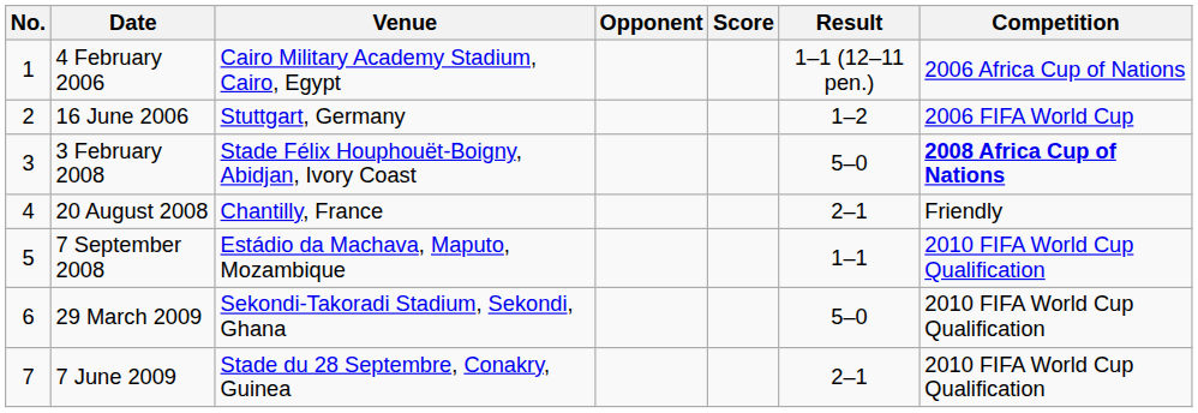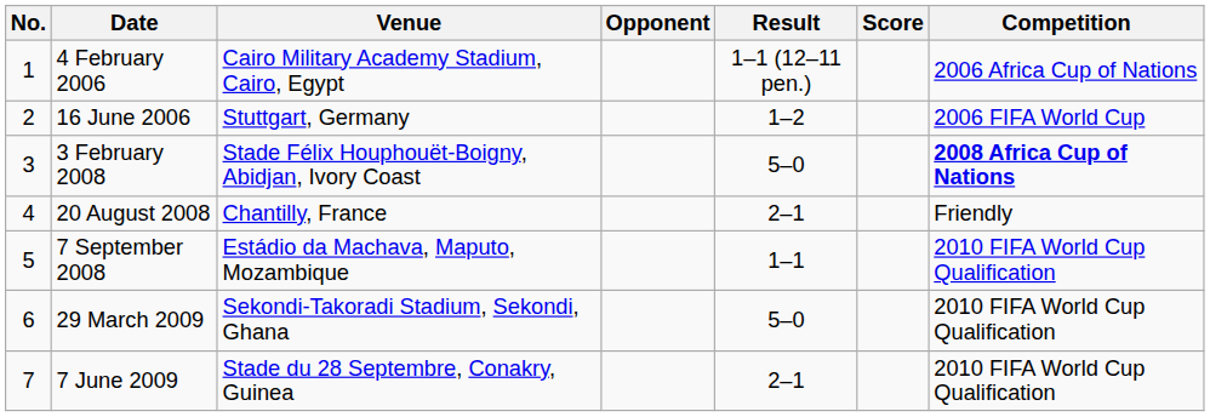 <table class="wikitable sortable">
 <tr>
 <th scope="col">No.</th>
 <th scope="col">Date</th>
 <th scope="col">Venue</th>
 <th scope="col">Opponent</th>
+<th scope="col">Result</th>
 <th scope="col">Score</th>
-<th scope="col">Result</th>
 <th scope="col">Competition</th>
 </tr>
 <tr>
 <td align="center">1</td>
 <td>4 February 2006</td>
 <td><a href='#'>Cairo Military Academy Stadium</a>, <a href='#'>Cairo</a>, Egypt</td>
 <td></td>
+<td align="center">1–1 (12–11 pen.)</td>
 <td></td>
-<td align="center">1–1 (12–11 pen.)</td>
 <td><a href='#'>2006 Africa Cup of Nations</a></td>
 </tr>
 <tr>
 <td align="center">2</td>
 <td>16 June 2006</td>
 <td><a href='#'>Stuttgart</a>, Germany</td>
 <td></td>
+<td align="center">1–2</td>
 <td></td>
-<td align="center">1–2</td>
 <td><a href='#'>2006 FIFA World Cup</a></td>
 </tr>
 <tr>
 <td align="center">3</td>
 <td>3 February 2008</td>
 <td><a href='#'>Stade Félix Houphouët-Boigny</a>, <a href='#'>Abidjan</a>, Ivory Coast</td>
 <td></td>
+<td align="center">5–0</td>
 <td></td>
-<td align="center">5–0</td>
 <td><strong><a href='#'>2008 Africa Cup of Nations</a></strong></td>
 </tr>
 <tr>
 <td align="center">4</td>
 <td>20 August 2008</td>
 <td><a href='#'>Chantilly</a>, France</td>
 <td></td>
+<td align="center">2–1</td>
 <td></td>
-<td align="center">2–1</td>
 <td>Friendly</td>
 </tr>
 <tr>
 <td align="center">5</td>
 <td>7 September 2008</td>
 <td><a href='#'>Estádio da Machava</a>, <a href='#'>Maputo</a>, Mozambique</td>
 <td></td>
+<td align="center">1–1</td>
 <td></td>
-<td align="center">1–1</td>
 <td><a href='#'>2010 FIFA World Cup Qualification</a></td>
 </tr>
 <tr>
 <td align="center">6</td>
 <td>29 March 2009</td>
 <td><a href='#'>Sekondi-Takoradi Stadium</a>, <a href='#'>Sekondi</a>, Ghana</td>
 <td></td>
+<td align="center">5–0</td>
 <td></td>
-<td align="center">5–0</td>
 <td>2010 FIFA World Cup Qualification</td>
 </tr>
 <tr>
 <td align="center">7</td>
 <td>7 June 2009</td>
 <td><a href='#'>Stade du 28 Septembre</a>, <a href='#'>Conakry</a>, Guinea</td>
 <td></td>
+<td align="center">2–1</td>
 <td></td>
-<td align="center">2–1</td>
 <td>2010 FIFA World Cup Qualification</td>
 </tr>
 </table>
